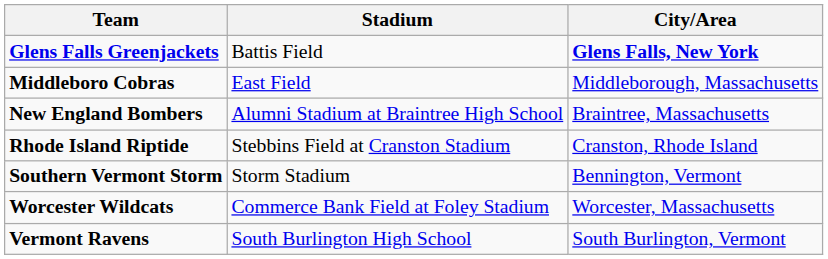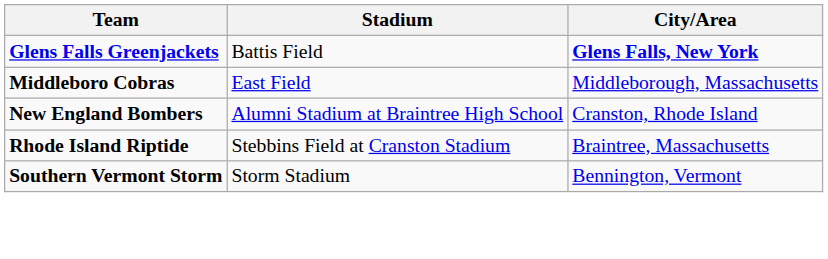 <table class="wikitable">
 <tr>
 <th>Team</th>
 <th>Stadium</th>
 <th>City/Area</th>
 </tr>
 <tr>
 <td><strong><a href='#'>Glens Falls Greenjackets</a></strong></td>
 <td>Battis Field</td>
 <td><strong><a href='#'>Glens Falls, New York</a></strong></td>
 </tr>
 <tr>
 <td><strong>Middleboro Cobras</strong></td>
 <td><a href='#'>East Field</a></td>
 <td><a href='#'>Middleborough, Massachusetts</a></td>
 </tr>
 <tr>
 <td><strong>New England Bombers</strong></td>
 <td><a href='#'>Alumni Stadium at Braintree High School</a></td>
-<td><a href='#'>Braintree, Massachusetts</a></td>
+<td><a href='#'>Cranston, Rhode Island</a></td>
 </tr>
 <tr>
 <td><strong>Rhode Island Riptide</strong></td>
 <td>Stebbins Field at <a href='#'>Cranston Stadium</a></td>
-<td><a href='#'>Cranston, Rhode Island</a></td>
+<td><a href='#'>Braintree, Massachusetts</a></td>
 </tr>
 <tr>
 <td><strong>Southern Vermont Storm</strong></td>
 <td>Storm Stadium</td>
 <td><a href='#'>Bennington, Vermont</a></td>
 </tr>
-<tr>
-<td><strong>Worcester Wildcats</strong></td>
-<td><a href='#'>Commerce Bank Field at Foley Stadium</a></td>
-<td><a href='#'>Worcester, Massachusetts</a></td>
-</tr>
-<tr>
-<td><strong>Vermont Ravens</strong></td>
-<td><a href='#'>South Burlington High School</a></td>
-<td><a href='#'>South Burlington, Vermont</a></td>
-</tr>
 </table>
